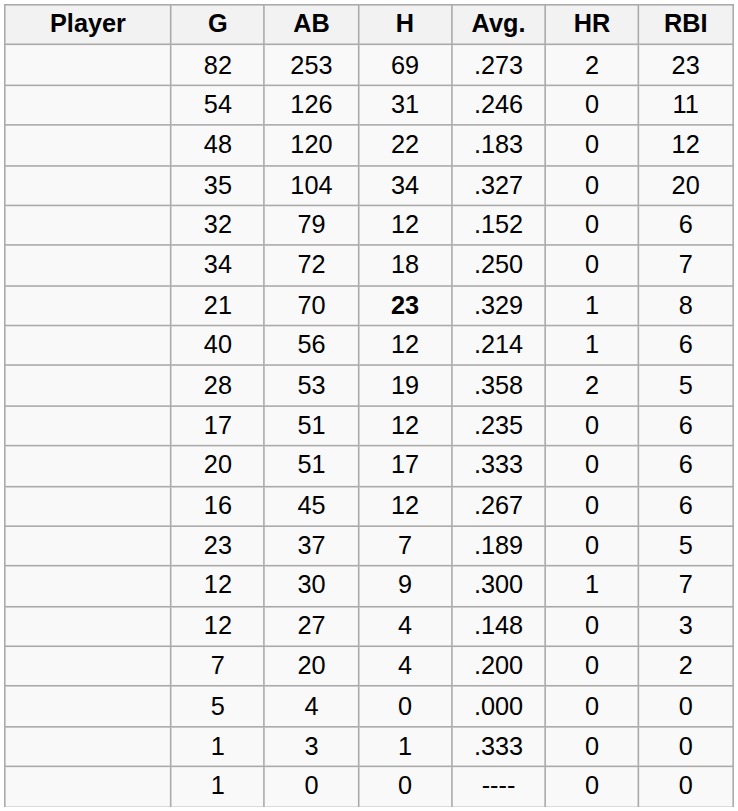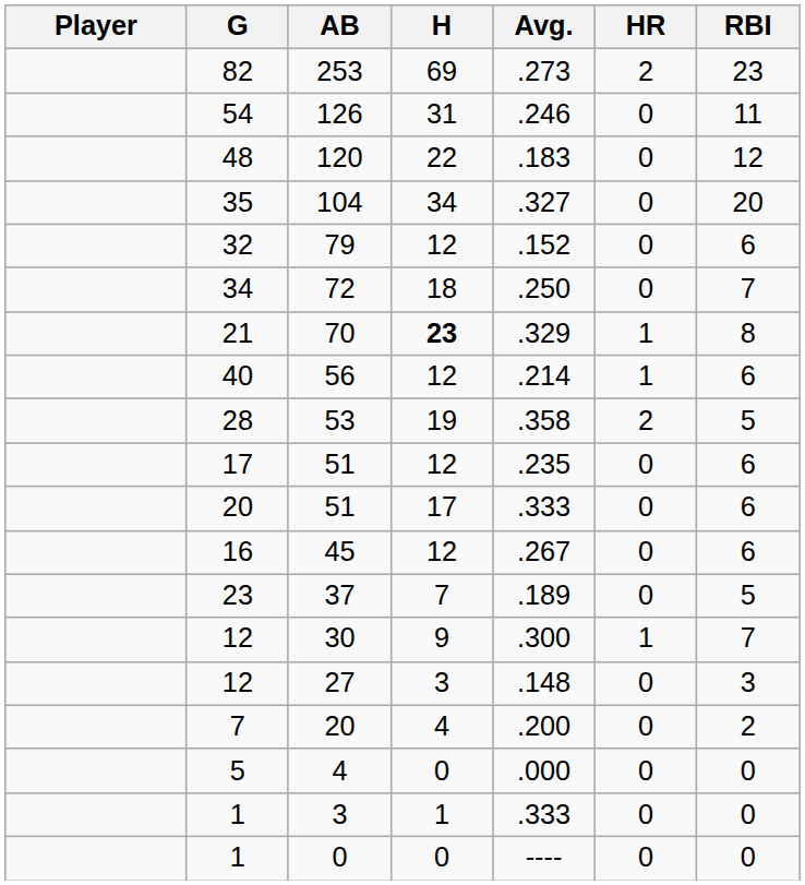 <table class="wikitable sortable">
 <tr>
 <th bgcolor="#DDDDFF" width="16%">Player</th>
 <th bgcolor="#DDDDFF" width="9%">G</th>
 <th bgcolor="#DDDDFF" width="9%">AB</th>
 <th bgcolor="#DDDDFF" width="9%">H</th>
 <th bgcolor="#DDDDFF" width="9%">Avg.</th>
 <th bgcolor="#DDDDFF" width="9%">HR</th>
 <th bgcolor="#DDDDFF" width="9%">RBI</th>
 </tr>
 <tr align="center">
 <td></td>
 <td>82</td>
 <td>253</td>
 <td>69</td>
 <td>.273</td>
 <td>2</td>
 <td>23</td>
 </tr>
 <tr align="center">
 <td></td>
 <td>54</td>
 <td>126</td>
 <td>31</td>
 <td>.246</td>
 <td>0</td>
 <td>11</td>
 </tr>
 <tr align="center">
 <td></td>
 <td>48</td>
 <td>120</td>
 <td>22</td>
 <td>.183</td>
 <td>0</td>
 <td>12</td>
 </tr>
 <tr align="center">
 <td></td>
 <td>35</td>
 <td>104</td>
 <td>34</td>
 <td>.327</td>
 <td>0</td>
 <td>20</td>
 </tr>
 <tr align="center">
 <td></td>
 <td>32</td>
 <td>79</td>
 <td>12</td>
 <td>.152</td>
 <td>0</td>
 <td>6</td>
 </tr>
 <tr align="center">
 <td></td>
 <td>34</td>
 <td>72</td>
 <td>18</td>
 <td>.250</td>
 <td>0</td>
 <td>7</td>
 </tr>
 <tr align="center">
 <td></td>
 <td>21</td>
 <td>70</td>
 <td><strong>23</strong></td>
 <td>.329</td>
 <td>1</td>
 <td>8</td>
 </tr>
 <tr align="center">
 <td></td>
 <td>40</td>
 <td>56</td>
 <td>12</td>
 <td>.214</td>
 <td>1</td>
 <td>6</td>
 </tr>
 <tr align="center">
 <td></td>
 <td>28</td>
 <td>53</td>
 <td>19</td>
 <td>.358</td>
 <td>2</td>
 <td>5</td>
 </tr>
 <tr align="center">
 <td></td>
 <td>17</td>
 <td>51</td>
 <td>12</td>
 <td>.235</td>
 <td>0</td>
 <td>6</td>
 </tr>
 <tr align="center">
 <td></td>
 <td>20</td>
 <td>51</td>
 <td>17</td>
 <td>.333</td>
 <td>0</td>
 <td>6</td>
 </tr>
 <tr align="center">
 <td></td>
 <td>16</td>
 <td>45</td>
 <td>12</td>
 <td>.267</td>
 <td>0</td>
 <td>6</td>
 </tr>
 <tr align="center">
 <td></td>
 <td>23</td>
 <td>37</td>
 <td>7</td>
 <td>.189</td>
 <td>0</td>
 <td>5</td>
 </tr>
 <tr align="center">
 <td></td>
 <td>12</td>
 <td>30</td>
 <td>9</td>
 <td>.300</td>
 <td>1</td>
 <td>7</td>
 </tr>
 <tr align="center">
 <td></td>
 <td>12</td>
 <td>27</td>
-<td>4</td>
+<td>3</td>
 <td>.148</td>
 <td>0</td>
 <td>3</td>
 </tr>
 <tr align="center">
 <td></td>
 <td>7</td>
 <td>20</td>
 <td>4</td>
 <td>.200</td>
 <td>0</td>
 <td>2</td>
 </tr>
 <tr align="center">
 <td></td>
 <td>5</td>
 <td>4</td>
 <td>0</td>
 <td>.000</td>
 <td>0</td>
 <td>0</td>
 </tr>
 <tr align="center">
 <td></td>
 <td>1</td>
 <td>3</td>
 <td>1</td>
 <td>.333</td>
 <td>0</td>
 <td>0</td>
 </tr>
 <tr align="center">
 <td></td>
 <td>1</td>
 <td>0</td>
 <td>0</td>
 <td>----</td>
 <td>0</td>
 <td>0</td>
 </tr>
 </table>
